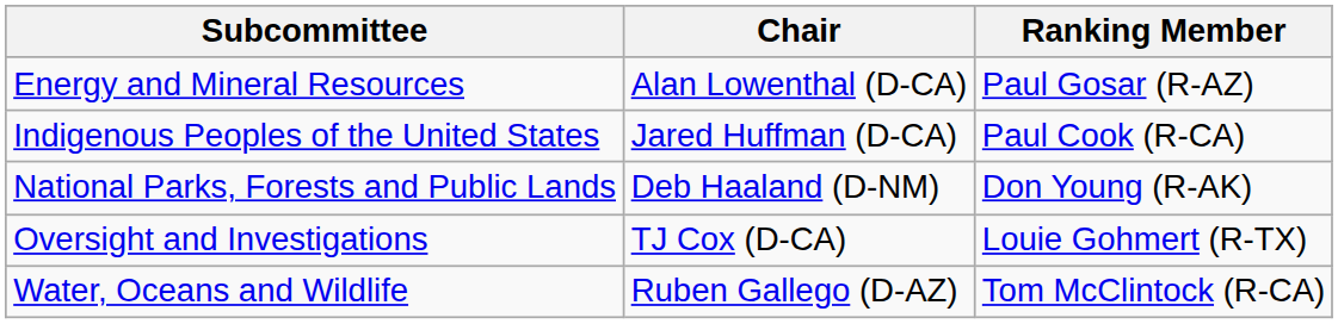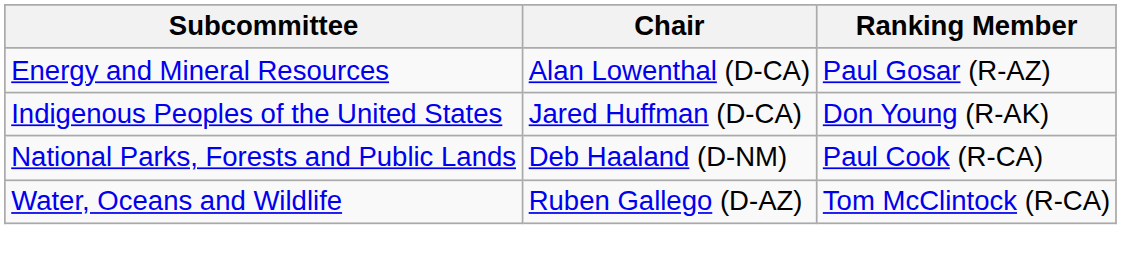 <table class="wikitable">
 <tr>
 <th>Subcommittee</th>
 <th>Chair</th>
 <th>Ranking Member</th>
 </tr>
 <tr>
 <td><a href='#'>Energy and Mineral Resources</a></td>
 <td><a href='#'>Alan Lowenthal</a> (D-CA)</td>
 <td><a href='#'>Paul Gosar</a> (R-AZ)</td>
 </tr>
 <tr>
 <td><a href='#'>Indigenous Peoples of the United States</a></td>
 <td><a href='#'>Jared Huffman</a> (D-CA)</td>
-<td><a href='#'>Paul Cook</a> (R-CA)</td>
+<td><a href='#'>Don Young</a> (R-AK)</td>
 </tr>
 <tr>
 <td><a href='#'>National Parks, Forests and Public Lands</a></td>
 <td><a href='#'>Deb Haaland</a> (D-NM)</td>
-<td><a href='#'>Don Young</a> (R-AK)</td>
-</tr>
-<tr>
-<td><a href='#'>Oversight and Investigations</a></td>
-<td><a href='#'>TJ Cox</a> (D-CA)</td>
-<td><a href='#'>Louie Gohmert</a> (R-TX)</td>
+<td><a href='#'>Paul Cook</a> (R-CA)</td>
 </tr>
 <tr>
 <td><a href='#'>Water, Oceans and Wildlife</a></td>
 <td><a href='#'>Ruben Gallego</a> (D-AZ)</td>
 <td><a href='#'>Tom McClintock</a> (R-CA)</td>
 </tr>
 </table>
